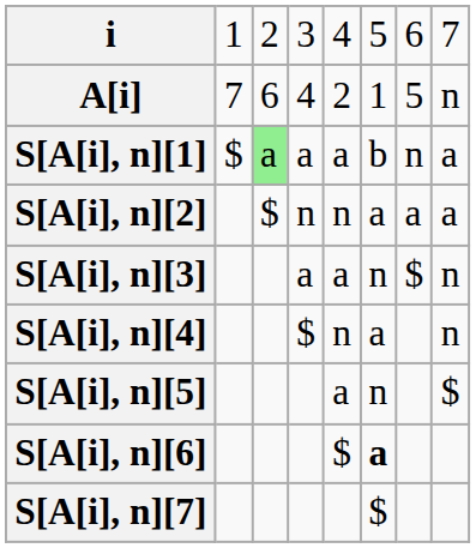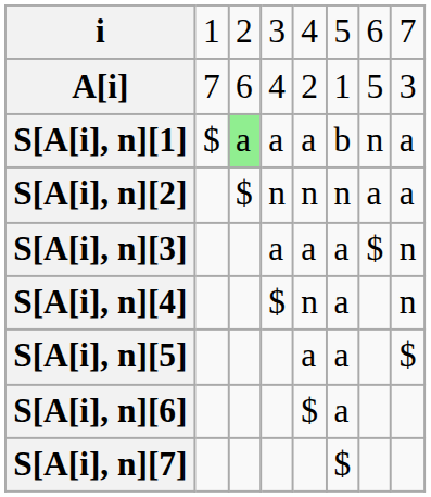 <table class="wikitable">
 <tr>
 <th>i</th>
 <td>1</td>
 <td>2</td>
 <td>3</td>
 <td>4</td>
 <td>5</td>
 <td>6</td>
 <td>7</td>
 </tr>
 <tr>
 <th>A[i]</th>
 <td>7</td>
 <td>6</td>
 <td>4</td>
 <td>2</td>
 <td>1</td>
 <td>5</td>
-<td>n</td>
+<td>3</td>
 </tr>
 <tr>
 <th>S[A[i], n][1]</th>
 <td>$</td>
 <td style="background: lightgreen;">a</td>
 <td>a</td>
 <td>a</td>
 <td>b</td>
 <td>n</td>
 <td>a</td>
 </tr>
 <tr>
 <th>S[A[i], n][2]</th>
 <td></td>
 <td>$</td>
 <td>n</td>
 <td>n</td>
-<td>a</td>
+<td>n</td>
 <td>a</td>
 <td>a</td>
 </tr>
 <tr>
 <th>S[A[i], n][3]</th>
 <td></td>
 <td></td>
 <td>a</td>
 <td>a</td>
-<td>n</td>
+<td>a</td>
 <td>$</td>
 <td>n</td>
 </tr>
 <tr>
 <th>S[A[i], n][4]</th>
 <td></td>
 <td></td>
 <td>$</td>
 <td>n</td>
 <td>a</td>
 <td></td>
 <td>n</td>
 </tr>
 <tr>
 <th>S[A[i], n][5]</th>
 <td></td>
 <td></td>
 <td></td>
 <td>a</td>
-<td>n</td>
+<td>a</td>
 <td></td>
 <td>$</td>
 </tr>
 <tr>
 <th>S[A[i], n][6]</th>
 <td></td>
 <td></td>
 <td></td>
 <td>$</td>
-<td><strong>a</strong></td>
+<td>a</td>
 <td></td>
 <td></td>
 </tr>
 <tr>
 <th>S[A[i], n][7]</th>
 <td></td>
 <td></td>
 <td></td>
 <td></td>
 <td>$</td>
 <td></td>
 <td></td>
 </tr>
 </table>
